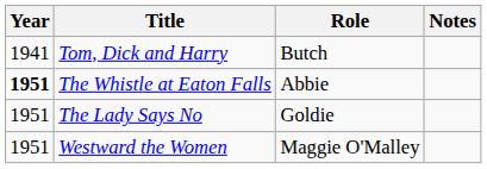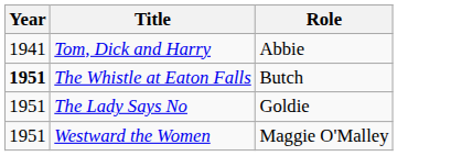 <table class="wikitable">
 <tr>
 <th>Year</th>
 <th>Title</th>
 <th>Role</th>
-<th>Notes</th>
 </tr>
 <tr>
 <td>1941</td>
 <td><em><a href='#'>Tom, Dick and Harry</a></em></td>
-<td>Butch</td>
-<td></td>
+<td>Abbie</td>
 </tr>
 <tr>
 <td><strong>1951</strong></td>
 <td><em><a href='#'>The Whistle at Eaton Falls</a></em></td>
-<td>Abbie</td>
-<td></td>
+<td>Butch</td>
 </tr>
 <tr>
 <td>1951</td>
 <td><em><a href='#'>The Lady Says No</a></em></td>
 <td>Goldie</td>
-<td></td>
 </tr>
 <tr>
 <td>1951</td>
 <td><em><a href='#'>Westward the Women</a></em></td>
 <td>Maggie O'Malley</td>
-<td></td>
 </tr>
 </table>
